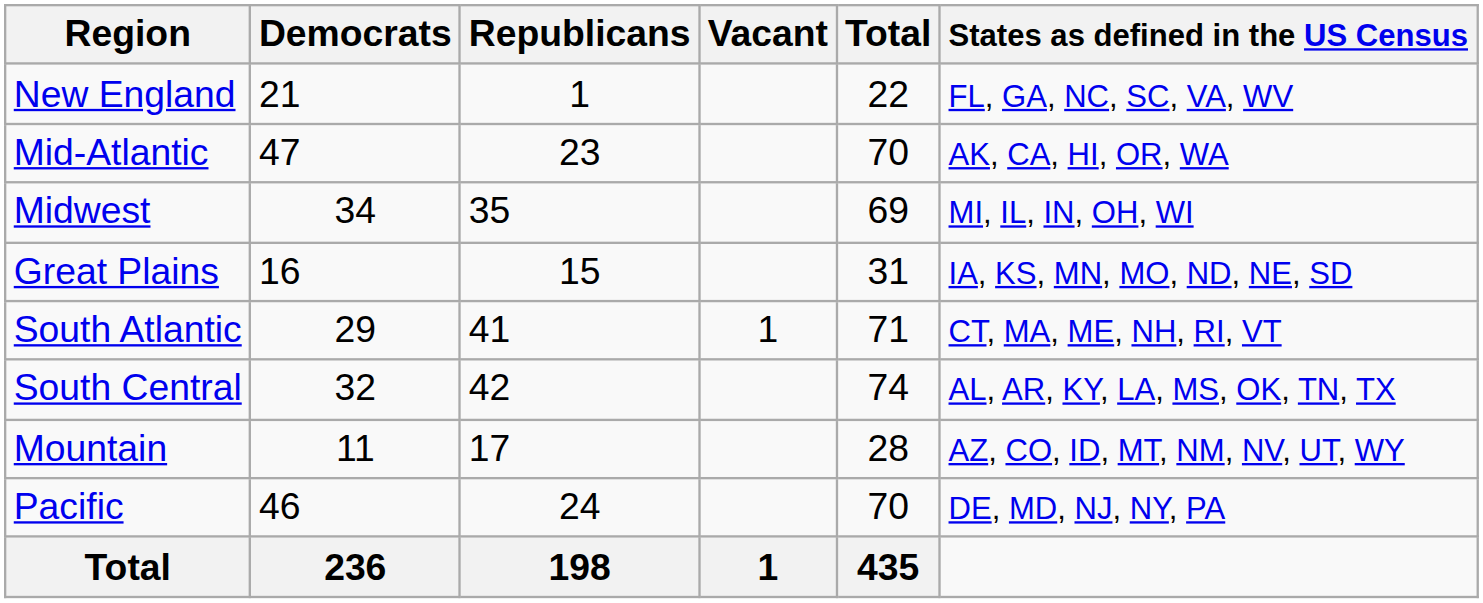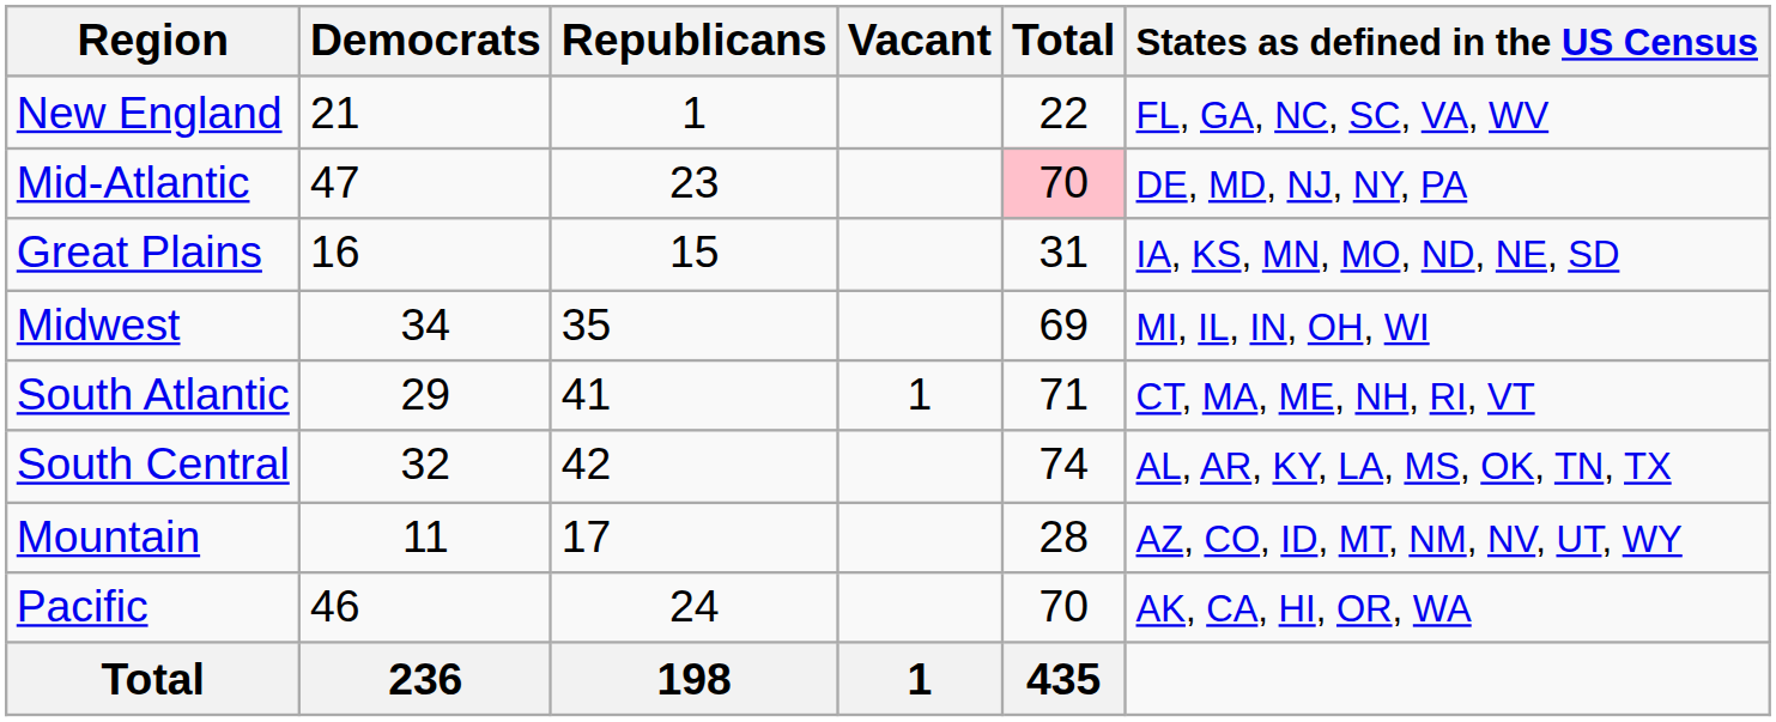 <table class= "wikitable sortable">
 <tr>
 <th>Region</th>
 <th>Democrats</th>
 <th>Republicans</th>
 <th>Vacant</th>
 <th>Total</th>
 <th><small>States as defined in the <a href='#'>US Census</a></small></th>
 </tr>
 <tr>
 <td><a href='#'>New England</a></td>
 <td>21</td>
 <td style="text-align:center;">1</td>
 <td></td>
 <td style="text-align:center;">22</td>
 <td><small><a href='#'>FL</a>, <a href='#'>GA</a>, <a href='#'>NC</a>, <a href='#'>SC</a>, <a href='#'>VA</a>, <a href='#'>WV</a></small></td>
 </tr>
 <tr>
 <td><a href='#'>Mid-Atlantic</a></td>
 <td>47</td>
 <td style="text-align:center;">23</td>
 <td></td>
-<td style="text-align:center;">70</td>
-<td><small><a href='#'>AK</a>, <a href='#'>CA</a>, <a href='#'>HI</a>, <a href='#'>OR</a>, <a href='#'>WA</a></small></td>
+<td style="background: pink; text-align:center;">70</td>
+<td><small><a href='#'>DE</a>, <a href='#'>MD</a>, <a href='#'>NJ</a>, <a href='#'>NY</a>, <a href='#'>PA</a></small></td>
+</tr>
+<tr>
+<td><a href='#'>Great Plains</a></td>
+<td>16</td>
+<td style="text-align:center;">15</td>
+<td></td>
+<td style="text-align:center;">31</td>
+<td><small><a href='#'>IA</a>, <a href='#'>KS</a>, <a href='#'>MN</a>, <a href='#'>MO</a>, <a href='#'>ND</a>, <a href='#'>NE</a>, <a href='#'>SD</a></small></td>
 </tr>
 <tr>
 <td><a href='#'>Midwest</a></td>
 <td style="text-align:center;">34</td>
 <td>35</td>
 <td></td>
 <td style="text-align:center;">69</td>
 <td><small><a href='#'>MI</a>, <a href='#'>IL</a>, <a href='#'>IN</a>, <a href='#'>OH</a>, <a href='#'>WI</a></small></td>
-</tr>
-<tr>
-<td><a href='#'>Great Plains</a></td>
-<td>16</td>
-<td style="text-align:center;">15</td>
-<td></td>
-<td style="text-align:center;">31</td>
-<td><small><a href='#'>IA</a>, <a href='#'>KS</a>, <a href='#'>MN</a>, <a href='#'>MO</a>, <a href='#'>ND</a>, <a href='#'>NE</a>, <a href='#'>SD</a></small></td>
 </tr>
 <tr>
 <td><a href='#'>South Atlantic</a></td>
 <td style="text-align:center;">29</td>
 <td>41</td>
 <td style="text-align:center;">1</td>
 <td style="text-align:center;">71</td>
 <td><small><a href='#'>CT</a>, <a href='#'>MA</a>, <a href='#'>ME</a>, <a href='#'>NH</a>, <a href='#'>RI</a>, <a href='#'>VT</a> </small></td>
 </tr>
 <tr>
 <td><a href='#'>South Central</a></td>
 <td style="text-align:center;">32</td>
 <td>42</td>
 <td></td>
 <td style="text-align:center;">74</td>
 <td><small><a href='#'>AL</a>, <a href='#'>AR</a>, <a href='#'>KY</a>, <a href='#'>LA</a>, <a href='#'>MS</a>, <a href='#'>OK</a>, <a href='#'>TN</a>, <a href='#'>TX</a></small></td>
 </tr>
 <tr>
 <td><a href='#'>Mountain</a></td>
 <td style="text-align:center;">11</td>
 <td>17</td>
 <td></td>
 <td style="text-align:center;">28</td>
 <td><small><a href='#'>AZ</a>, <a href='#'>CO</a>, <a href='#'>ID</a>, <a href='#'>MT</a>, <a href='#'>NM</a>, <a href='#'>NV</a>, <a href='#'>UT</a>, <a href='#'>WY</a></small></td>
 </tr>
 <tr>
 <td><a href='#'>Pacific</a></td>
 <td>46</td>
 <td style="text-align:center;">24</td>
 <td></td>
 <td style="text-align:center;">70</td>
-<td><small><a href='#'>DE</a>, <a href='#'>MD</a>, <a href='#'>NJ</a>, <a href='#'>NY</a>, <a href='#'>PA</a></small></td>
+<td><small><a href='#'>AK</a>, <a href='#'>CA</a>, <a href='#'>HI</a>, <a href='#'>OR</a>, <a href='#'>WA</a></small></td>
 </tr>
 <tr>
 <th>Total</th>
 <th>236</th>
 <th>198</th>
 <th>1</th>
 <th>435</th>
 <td></td>
 </tr>
 </table>
